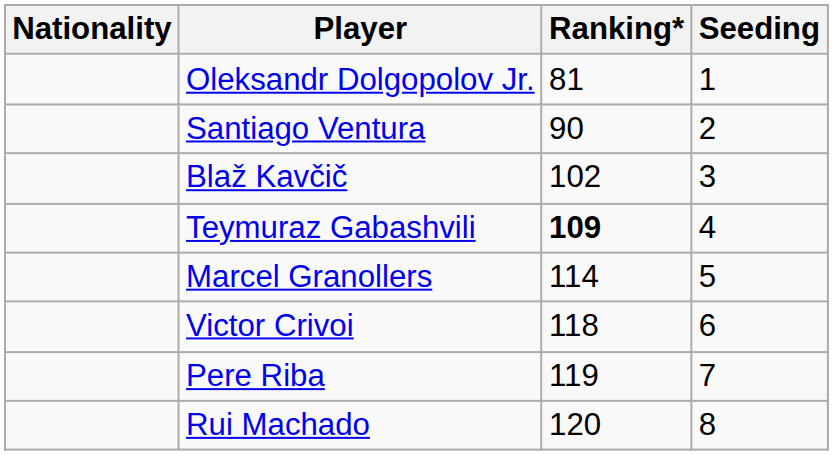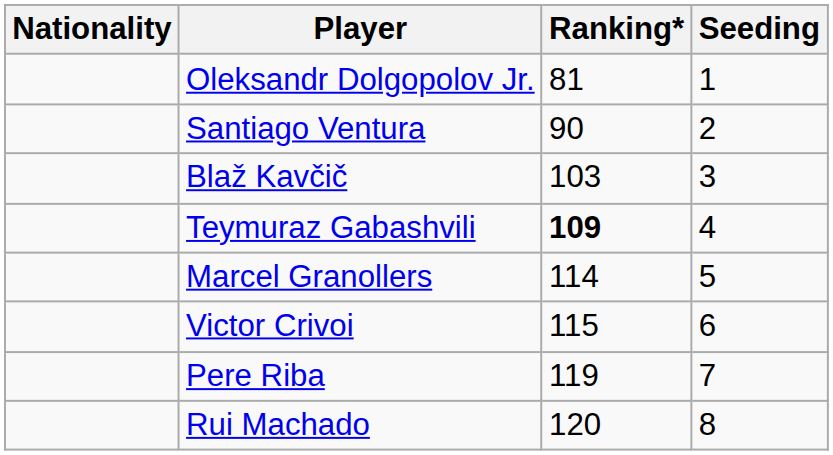 <table class="wikitable" border="1">
 <tr>
 <th>Nationality</th>
 <th>Player</th>
 <th>Ranking*</th>
 <th>Seeding</th>
 </tr>
 <tr>
 <td></td>
 <td><a href='#'>Oleksandr Dolgopolov Jr.</a></td>
 <td>81</td>
 <td>1</td>
 </tr>
 <tr>
 <td></td>
 <td><a href='#'>Santiago Ventura</a></td>
 <td>90</td>
 <td>2</td>
 </tr>
 <tr>
 <td></td>
 <td><a href='#'>Blaž Kavčič</a></td>
-<td>102</td>
+<td>103</td>
 <td>3</td>
 </tr>
 <tr>
 <td></td>
 <td><a href='#'>Teymuraz Gabashvili</a></td>
 <td><strong>109</strong></td>
 <td>4</td>
 </tr>
 <tr>
 <td></td>
 <td><a href='#'>Marcel Granollers</a></td>
 <td>114</td>
 <td>5</td>
 </tr>
 <tr>
 <td></td>
 <td><a href='#'>Victor Crivoi</a></td>
-<td>118</td>
+<td>115</td>
 <td>6</td>
 </tr>
 <tr>
 <td></td>
 <td><a href='#'>Pere Riba</a></td>
 <td>119</td>
 <td>7</td>
 </tr>
 <tr>
 <td></td>
 <td><a href='#'>Rui Machado</a></td>
 <td>120</td>
 <td>8</td>
 </tr>
 </table>
